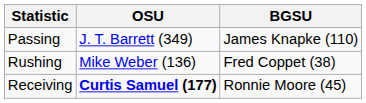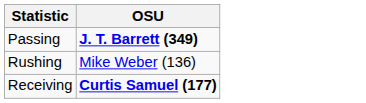 <table class="wikitable">
 <tr>
 <th>Statistic</th>
 <th>OSU</th>
-<th>BGSU</th>
 </tr>
 <tr>
 <td>Passing</td>
-<td><a href='#'>J. T. Barrett</a> (349)</td>
-<td>James Knapke (110)</td>
+<td><strong><a href='#'>J. T. Barrett</a> (349)</strong></td>
 </tr>
 <tr>
 <td>Rushing</td>
 <td><a href='#'>Mike Weber</a> (136)</td>
-<td>Fred Coppet (38)</td>
 </tr>
 <tr>
 <td>Receiving</td>
 <td><strong><a href='#'>Curtis Samuel</a> (177)</strong></td>
-<td>Ronnie Moore (45)</td>
 </tr>
 </table>
